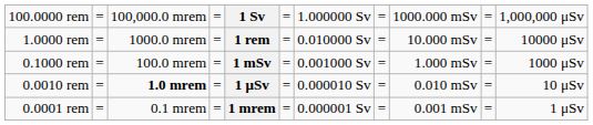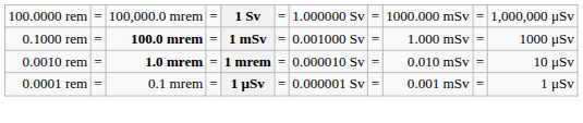 <table class="wikitable" style="text-align: right;">
 <tr>
 <td>100<span>.0000</span> rem</td>
 <td>=</td>
 <td>100,000<span>.0</span> mrem</td>
 <td>=</td>
 <th>1 Sv</th>
 <td>=</td>
 <td>1<span>.000000</span> Sv</td>
 <td>=</td>
 <td>1000<span>.000</span> mSv</td>
 <td>=</td>
 <td>1,000,000 μSv</td>
 </tr>
 <tr>
-<td>1<span>.0000</span> rem</td>
-<td>=</td>
-<td>1000<span>.0</span> mrem</td>
-<td>=</td>
-<th>1 rem</th>
-<td>=</td>
-<td>0.01<span>0000</span> Sv</td>
-<td>=</td>
-<td>10<span>.000</span> mSv</td>
-<td>=</td>
-<td>10000 μSv</td>
-</tr>
-<tr>
 <td>0.1<span>000</span> rem</td>
 <td>=</td>
-<td>100<span>.0</span> mrem</td>
+<td><strong>100<span>.0</span> mrem</strong></td>
 <td>=</td>
 <th>1 mSv</th>
 <td>=</td>
 <td>0.001<span>000</span> Sv</td>
 <td>=</td>
 <td>1<span>.000</span> mSv</td>
 <td>=</td>
 <td>1000 μSv</td>
 </tr>
 <tr>
 <td>0.001<span>0</span> rem</td>
 <td>=</td>
 <td><strong>1<span>.0</span> mrem</strong></td>
 <td>=</td>
-<th>1 μSv</th>
+<th>1 mrem</th>
 <td>=</td>
 <td>0.00001<span>0</span> Sv</td>
 <td>=</td>
 <td>0.01<span>0</span> mSv</td>
 <td>=</td>
 <td>10 μSv</td>
 </tr>
 <tr>
 <td>0.0001 rem</td>
 <td>=</td>
 <td>0.1 mrem</td>
 <td>=</td>
-<th>1 mrem</th>
+<th>1 μSv</th>
 <td>=</td>
 <td>0.000001 Sv</td>
 <td>=</td>
 <td>0.001 mSv</td>
 <td>=</td>
 <td>1 μSv</td>
 </tr>
 </table>
